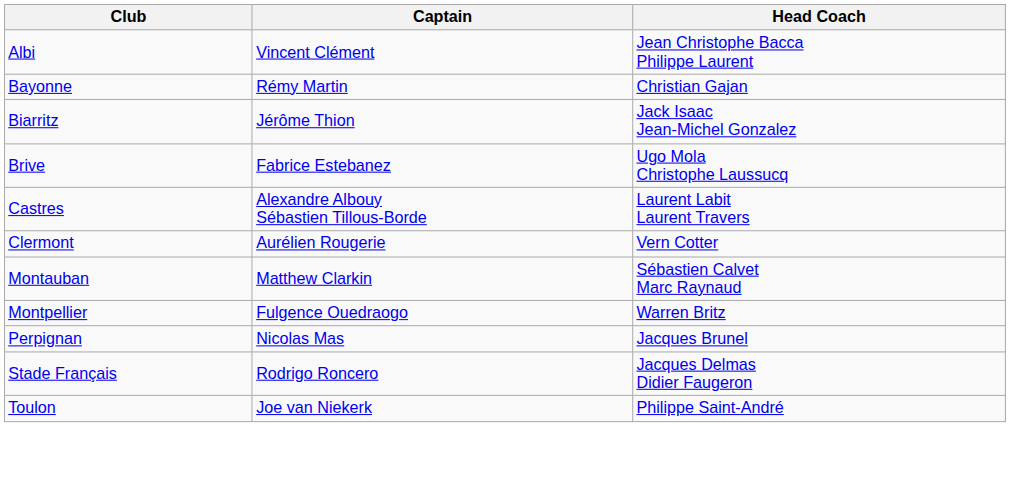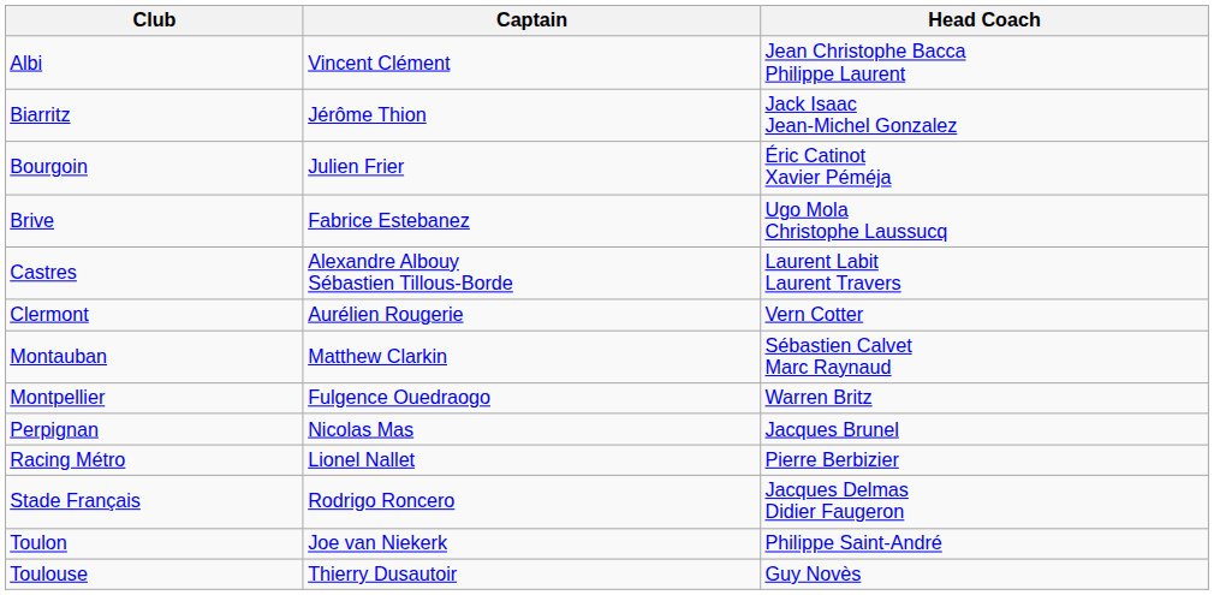 <table class="wikitable sortable" width="50%">
 <tr>
 <th>Club</th>
 <th>Captain</th>
 <th>Head Coach</th>
 </tr>
 <tr>
 <td><a href='#'>Albi</a></td>
 <td> <a href='#'>Vincent Clément</a></td>
 <td> <a href='#'>Jean Christophe Bacca</a><br> <a href='#'>Philippe Laurent</a></td>
 </tr>
 <tr>
-<td><a href='#'>Bayonne</a></td>
-<td> <a href='#'>Rémy Martin</a></td>
-<td> <a href='#'>Christian Gajan</a></td>
-</tr>
-<tr>
 <td><a href='#'>Biarritz</a></td>
 <td> <a href='#'>Jérôme Thion</a></td>
 <td> <a href='#'>Jack Isaac</a><br> <a href='#'>Jean-Michel Gonzalez</a></td>
+</tr>
+<tr>
+<td><a href='#'>Bourgoin</a></td>
+<td> <a href='#'>Julien Frier</a></td>
+<td> <a href='#'>Éric Catinot</a><br> <a href='#'>Xavier Péméja</a></td>
 </tr>
 <tr>
 <td><a href='#'>Brive</a></td>
 <td> <a href='#'>Fabrice Estebanez</a></td>
 <td> <a href='#'>Ugo Mola</a><br> <a href='#'>Christophe Laussucq</a></td>
 </tr>
 <tr>
 <td><a href='#'>Castres</a></td>
 <td> <a href='#'>Alexandre Albouy</a><br> <a href='#'>Sébastien Tillous-Borde</a></td>
 <td> <a href='#'>Laurent Labit</a><br> <a href='#'>Laurent Travers</a></td>
 </tr>
 <tr>
 <td><a href='#'>Clermont</a></td>
 <td> <a href='#'>Aurélien Rougerie</a></td>
 <td> <a href='#'>Vern Cotter</a></td>
 </tr>
 <tr>
 <td><a href='#'>Montauban</a></td>
 <td> <a href='#'>Matthew Clarkin</a></td>
 <td> <a href='#'>Sébastien Calvet</a><br> <a href='#'>Marc Raynaud</a></td>
 </tr>
 <tr>
 <td><a href='#'>Montpellier</a></td>
 <td> <a href='#'>Fulgence Ouedraogo</a></td>
 <td> <a href='#'>Warren Britz</a></td>
 </tr>
 <tr>
 <td><a href='#'>Perpignan</a></td>
 <td> <a href='#'>Nicolas Mas</a></td>
 <td> <a href='#'>Jacques Brunel</a></td>
 </tr>
 <tr>
+<td><a href='#'>Racing Métro</a></td>
+<td> <a href='#'>Lionel Nallet</a></td>
+<td> <a href='#'>Pierre Berbizier</a></td>
+</tr>
+<tr>
 <td><a href='#'>Stade Français</a></td>
 <td> <a href='#'>Rodrigo Roncero</a></td>
 <td> <a href='#'>Jacques Delmas</a><br> <a href='#'>Didier Faugeron</a></td>
 </tr>
 <tr>
 <td><a href='#'>Toulon</a></td>
 <td> <a href='#'>Joe van Niekerk</a></td>
 <td> <a href='#'>Philippe Saint-André</a></td>
 </tr>
+<tr>
+<td><a href='#'>Toulouse</a></td>
+<td> <a href='#'>Thierry Dusautoir</a></td>
+<td> <a href='#'>Guy Novès</a></td>
+</tr>
 </table>
